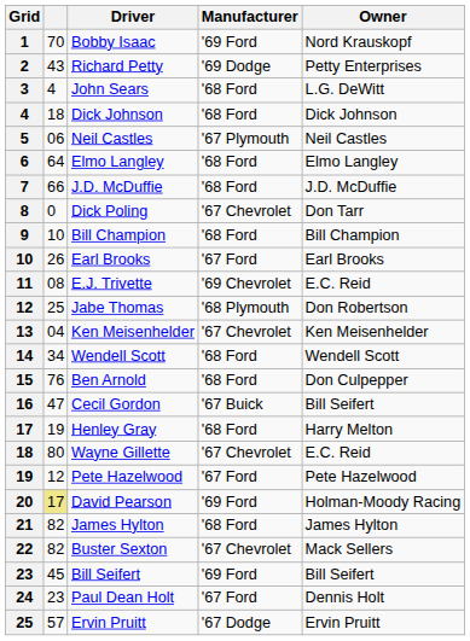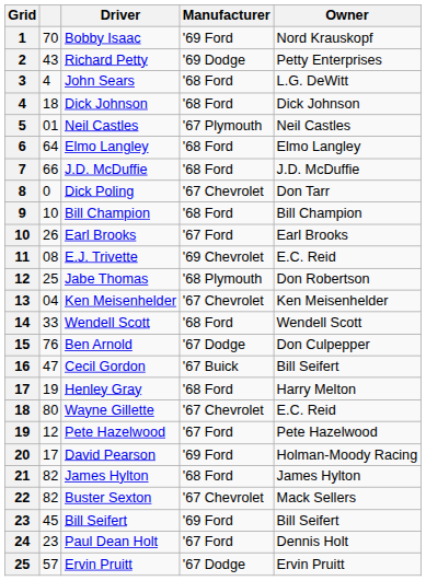 <table class="wikitable">
 <tr>
 <th>Grid</th>
 <th></th>
 <th>Driver</th>
 <th>Manufacturer</th>
 <th>Owner</th>
 </tr>
 <tr>
 <th>1</th>
 <td>70</td>
 <td><a href='#'>Bobby Isaac</a></td>
 <td>'69 Ford</td>
 <td>Nord Krauskopf</td>
 </tr>
 <tr>
 <th>2</th>
 <td>43</td>
 <td><a href='#'>Richard Petty</a></td>
 <td>'69 Dodge</td>
 <td>Petty Enterprises</td>
 </tr>
 <tr>
 <th>3</th>
 <td>4</td>
 <td><a href='#'>John Sears</a></td>
 <td>'68 Ford</td>
 <td>L.G. DeWitt</td>
 </tr>
 <tr>
 <th>4</th>
 <td>18</td>
 <td><a href='#'>Dick Johnson</a></td>
 <td>'68 Ford</td>
 <td>Dick Johnson</td>
 </tr>
 <tr>
 <th>5</th>
-<td>06</td>
+<td>01</td>
 <td><a href='#'>Neil Castles</a></td>
 <td>'67 Plymouth</td>
 <td>Neil Castles</td>
 </tr>
 <tr>
 <th>6</th>
 <td>64</td>
 <td><a href='#'>Elmo Langley</a></td>
 <td>'68 Ford</td>
 <td>Elmo Langley</td>
 </tr>
 <tr>
 <th>7</th>
 <td>66</td>
 <td><a href='#'>J.D. McDuffie</a></td>
 <td>'68 Ford</td>
 <td>J.D. McDuffie</td>
 </tr>
 <tr>
 <th>8</th>
 <td>0</td>
 <td><a href='#'>Dick Poling</a></td>
 <td>'67 Chevrolet</td>
 <td>Don Tarr</td>
 </tr>
 <tr>
 <th>9</th>
 <td>10</td>
 <td><a href='#'>Bill Champion</a></td>
 <td>'68 Ford</td>
 <td>Bill Champion</td>
 </tr>
 <tr>
 <th>10</th>
 <td>26</td>
 <td><a href='#'>Earl Brooks</a></td>
 <td>'67 Ford</td>
 <td>Earl Brooks</td>
 </tr>
 <tr>
 <th>11</th>
 <td>08</td>
 <td><a href='#'>E.J. Trivette</a></td>
 <td>'69 Chevrolet</td>
 <td>E.C. Reid</td>
 </tr>
 <tr>
 <th>12</th>
 <td>25</td>
 <td><a href='#'>Jabe Thomas</a></td>
 <td>'68 Plymouth</td>
 <td>Don Robertson</td>
 </tr>
 <tr>
 <th>13</th>
 <td>04</td>
 <td><a href='#'>Ken Meisenhelder</a></td>
 <td>'67 Chevrolet</td>
 <td>Ken Meisenhelder</td>
 </tr>
 <tr>
 <th>14</th>
-<td>34</td>
+<td>33</td>
 <td><a href='#'>Wendell Scott</a></td>
 <td>'68 Ford</td>
 <td>Wendell Scott</td>
 </tr>
 <tr>
 <th>15</th>
 <td>76</td>
 <td><a href='#'>Ben Arnold</a></td>
-<td>'68 Ford</td>
+<td>'67 Dodge</td>
 <td>Don Culpepper</td>
 </tr>
 <tr>
 <th>16</th>
 <td>47</td>
 <td><a href='#'>Cecil Gordon</a></td>
 <td>'67 Buick</td>
 <td>Bill Seifert</td>
 </tr>
 <tr>
 <th>17</th>
 <td>19</td>
 <td><a href='#'>Henley Gray</a></td>
 <td>'68 Ford</td>
 <td>Harry Melton</td>
 </tr>
 <tr>
 <th>18</th>
 <td>80</td>
 <td><a href='#'>Wayne Gillette</a></td>
 <td>'67 Chevrolet</td>
 <td>E.C. Reid</td>
 </tr>
 <tr>
 <th>19</th>
 <td>12</td>
 <td><a href='#'>Pete Hazelwood</a></td>
 <td>'67 Ford</td>
 <td>Pete Hazelwood</td>
 </tr>
 <tr>
 <th>20</th>
-<td style="background: khaki;">17</td>
+<td>17</td>
 <td><a href='#'>David Pearson</a></td>
 <td>'69 Ford</td>
 <td>Holman-Moody Racing</td>
 </tr>
 <tr>
 <th>21</th>
 <td>82</td>
 <td><a href='#'>James Hylton</a></td>
 <td>'68 Ford</td>
 <td>James Hylton</td>
 </tr>
 <tr>
 <th>22</th>
 <td>82</td>
 <td><a href='#'>Buster Sexton</a></td>
 <td>'67 Chevrolet</td>
 <td>Mack Sellers</td>
 </tr>
 <tr>
 <th>23</th>
 <td>45</td>
 <td><a href='#'>Bill Seifert</a></td>
 <td>'69 Ford</td>
 <td>Bill Seifert</td>
 </tr>
 <tr>
 <th>24</th>
 <td>23</td>
 <td><a href='#'>Paul Dean Holt</a></td>
 <td>'67 Ford</td>
 <td>Dennis Holt</td>
 </tr>
 <tr>
 <th>25</th>
 <td>57</td>
 <td><a href='#'>Ervin Pruitt</a></td>
 <td>'67 Dodge</td>
 <td>Ervin Pruitt</td>
 </tr>
 </table>
